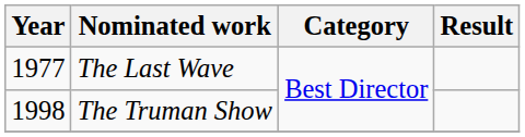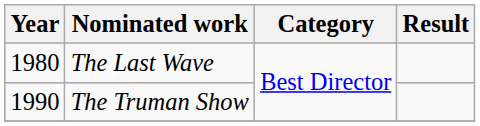 <table class="wikitable">
 <tr>
 <th>Year</th>
 <th>Nominated work</th>
 <th>Category</th>
 <th>Result</th>
 </tr>
 <tr>
-<td>1977</td>
+<td>1980</td>
 <td><em>The Last Wave</em></td>
 <td rowspan=2><a href='#'>Best Director</a></td>
 <td></td>
 </tr>
 <tr>
-<td>1998</td>
+<td>1990</td>
 <td><em>The Truman Show</em></td>
 <td></td>
 </tr>
 <tr>
 </tr>
 </table>
